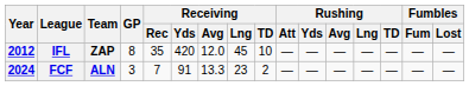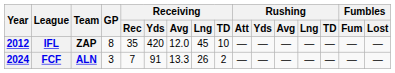 <table class="wikitable" style="text-align:center;">
 <tr>
 <th rowspan="2">Year</th>
 <th rowspan="2">League</th>
 <th rowspan="2">Team</th>
 <th rowspan="2">GP</th>
 <th colspan="5">Receiving</th>
 <th colspan="5">Rushing</th>
 <th colspan="2">Fumbles</th>
 </tr>
 <tr>
 <th>Rec</th>
 <th>Yds</th>
 <th>Avg</th>
 <th>Lng</th>
 <th>TD</th>
 <th>Att</th>
 <th>Yds</th>
 <th>Avg</th>
 <th>Lng</th>
 <th>TD</th>
 <th>Fum</th>
 <th>Lost</th>
 </tr>
 <tr>
 <th><a href='#'>2012</a></th>
 <th><a href='#'>IFL</a></th>
 <th>ZAP</th>
 <td>8</td>
 <td>35</td>
 <td>420</td>
 <td>12.0</td>
 <td>45</td>
 <td>10</td>
 <td>—</td>
 <td>—</td>
 <td>—</td>
 <td>—</td>
 <td>—</td>
 <td>—</td>
 <td>—</td>
 </tr>
 <tr>
 <th><a href='#'>2024</a></th>
 <th><a href='#'>FCF</a></th>
 <th><a href='#'>ALN</a></th>
 <td>3</td>
 <td>7</td>
 <td>91</td>
 <td>13.3</td>
-<td>23</td>
+<td>26</td>
 <td>2</td>
 <td>—</td>
 <td>—</td>
 <td>—</td>
 <td>—</td>
 <td>—</td>
 <td>—</td>
 <td>—</td>
 </tr>
 </table>
